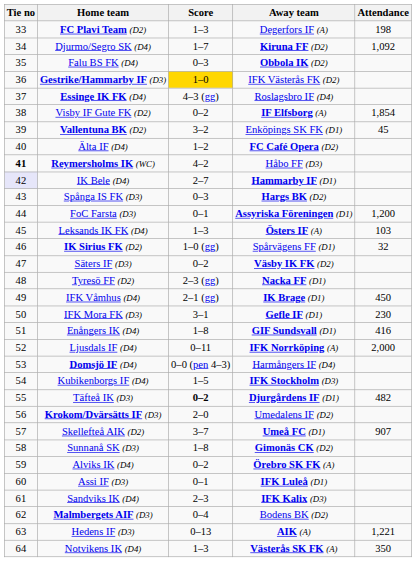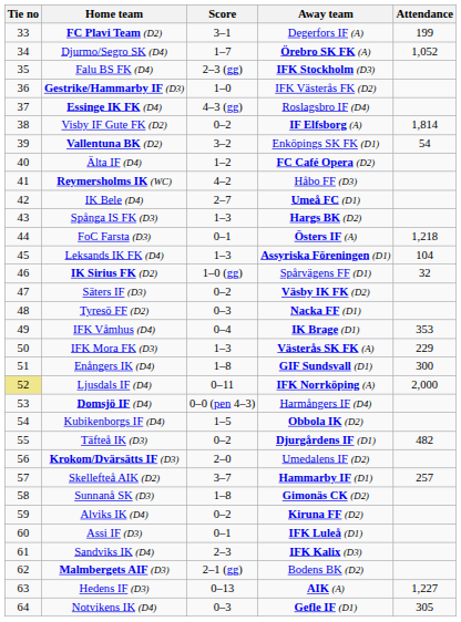 <table class="wikitable" style="text-align:center">
 <tr>
 <th style= width="40px">Tie no</th>
 <th style= width="150px">Home team</th>
 <th style= width="60px">Score</th>
 <th style= width="150px">Away team</th>
 <th style= width="30px">Attendance</th>
 </tr>
 <tr>
 <td>33</td>
 <td><strong><a href='#'>FC Plavi Team</a></strong> <em><small>(D2)</small></em></td>
-<td>1–3</td>
+<td>3–1</td>
 <td><a href='#'>Degerfors IF</a> <em><small>(A)</small></em></td>
-<td>198</td>
+<td>199</td>
 </tr>
 <tr>
 <td>34</td>
 <td><a href='#'>Djurmo/Segro SK</a> <em><small>(D4)</small></em></td>
 <td>1–7</td>
-<td><strong><a href='#'>Kiruna FF</a></strong> <em><small>(D2)</small></em></td>
-<td>1,092</td>
+<td><strong><a href='#'>Örebro SK FK</a></strong> <em><small>(A)</small></em></td>
+<td>1,052</td>
 </tr>
 <tr>
 <td>35</td>
 <td><a href='#'>Falu BS FK</a> <em><small>(D4)</small></em></td>
-<td>0–3</td>
-<td><strong><a href='#'>Obbola IK</a></strong> <em><small>(D2)</small></em></td>
+<td>2–3 (<a href='#'>gg</a>)</td>
+<td><strong><a href='#'>IFK Stockholm</a></strong> <em><small>(D3)</small></em></td>
 <td></td>
 </tr>
 <tr>
 <td>36</td>
 <td><strong><a href='#'>Gestrike/Hammarby IF</a></strong> <em><small>(D3)</small></em></td>
-<td style="background: gold;">1–0</td>
+<td>1–0</td>
 <td><a href='#'>IFK Västerås FK</a> <em><small>(D2)</small></em></td>
 <td></td>
 </tr>
 <tr>
 <td>37</td>
 <td><strong><a href='#'>Essinge IK FK</a></strong> <em><small>(D4)</small></em></td>
 <td>4–3 (<a href='#'>gg</a>)</td>
 <td><a href='#'>Roslagsbro IF</a> <em><small>(D4)</small></em></td>
 <td></td>
 </tr>
 <tr>
 <td>38</td>
 <td><a href='#'>Visby IF Gute FK</a> <em><small>(D2)</small></em></td>
 <td>0–2</td>
 <td><strong><a href='#'>IF Elfsborg</a></strong> <em><small>(A)</small></em></td>
-<td>1,854</td>
+<td>1,814</td>
 </tr>
 <tr>
 <td>39</td>
 <td><strong><a href='#'>Vallentuna BK</a></strong> <em><small>(D2)</small></em></td>
 <td>3–2</td>
 <td><a href='#'>Enköpings SK FK</a> <em><small>(D1)</small></em></td>
-<td>45</td>
+<td>54</td>
 </tr>
 <tr>
 <td>40</td>
 <td><a href='#'>Älta IF</a> <em><small>(D4)</small></em></td>
 <td>1–2</td>
 <td><strong><a href='#'>FC Café Opera</a></strong> <em><small>(D2)</small></em></td>
 <td></td>
 </tr>
 <tr>
-<td><strong>41</strong></td>
+<td>41</td>
 <td><strong><a href='#'>Reymersholms IK</a></strong> <em><small>(WC)</small></em></td>
 <td>4–2</td>
 <td><a href='#'>Håbo FF</a> <em><small>(D3)</small></em></td>
 <td></td>
 </tr>
 <tr>
-<td style="background: lavender;">42</td>
+<td>42</td>
 <td><a href='#'>IK Bele</a> <em><small>(D4)</small></em></td>
 <td>2–7</td>
-<td><strong><a href='#'>Hammarby IF</a></strong> <em><small>(D1)</small></em></td>
+<td><strong><a href='#'>Umeå FC</a></strong> <em><small>(D1)</small></em></td>
 <td></td>
 </tr>
 <tr>
 <td>43</td>
 <td><a href='#'>Spånga IS FK</a> <em><small>(D3)</small></em></td>
-<td>0–3</td>
+<td>1–3</td>
 <td><strong><a href='#'>Hargs BK</a></strong> <em><small>(D2)</small></em></td>
 <td></td>
 </tr>
 <tr>
 <td>44</td>
 <td><a href='#'>FoC Farsta</a> <em><small>(D3)</small></em></td>
 <td>0–1</td>
-<td><strong><a href='#'>Assyriska Föreningen</a></strong> <em><small>(D1)</small></em></td>
-<td>1,200</td>
+<td><strong><a href='#'>Östers IF</a></strong> <em><small>(A)</small></em></td>
+<td>1,218</td>
 </tr>
 <tr>
 <td>45</td>
 <td><a href='#'>Leksands IK FK</a> <em><small>(D4)</small></em></td>
 <td>1–3</td>
-<td><strong><a href='#'>Östers IF</a></strong> <em><small>(A)</small></em></td>
-<td>103</td>
+<td><strong><a href='#'>Assyriska Föreningen</a></strong> <em><small>(D1)</small></em></td>
+<td>104</td>
 </tr>
 <tr>
 <td>46</td>
 <td><strong><a href='#'>IK Sirius FK</a></strong> <em><small>(D2)</small></em></td>
 <td>1–0 (<a href='#'>gg</a>)</td>
 <td><a href='#'>Spårvägens FF</a> <em><small>(D1)</small></em></td>
 <td>32</td>
 </tr>
 <tr>
 <td>47</td>
 <td><a href='#'>Säters IF</a> <em><small>(D3)</small></em></td>
 <td>0–2</td>
 <td><strong><a href='#'>Väsby IK FK</a></strong> <em><small>(D2)</small></em></td>
 <td></td>
 </tr>
 <tr>
 <td>48</td>
 <td><a href='#'>Tyresö FF</a> <em><small>(D2)</small></em></td>
-<td>2–3 (<a href='#'>gg</a>)</td>
+<td>0–3</td>
 <td><strong><a href='#'>Nacka FF</a></strong> <em><small>(D1)</small></em></td>
 <td></td>
 </tr>
 <tr>
 <td>49</td>
 <td><a href='#'>IFK Våmhus</a> <em><small>(D4)</small></em></td>
-<td>2–1 (<a href='#'>gg</a>)</td>
+<td>0–4</td>
 <td><strong><a href='#'>IK Brage</a></strong> <em><small>(D1)</small></em></td>
-<td>450</td>
+<td>353</td>
 </tr>
 <tr>
 <td>50</td>
 <td><a href='#'>IFK Mora FK</a> <em><small>(D3)</small></em></td>
-<td>3–1</td>
-<td><strong><a href='#'>Gefle IF</a></strong> <em><small>(D1)</small></em></td>
-<td>230</td>
+<td>1–3</td>
+<td><strong><a href='#'>Västerås SK FK</a></strong> <em><small>(A)</small></em></td>
+<td>229</td>
 </tr>
 <tr>
 <td>51</td>
 <td><a href='#'>Enångers IK</a> <em><small>(D4)</small></em></td>
 <td>1–8</td>
 <td><strong><a href='#'>GIF Sundsvall</a></strong> <em><small>(D1)</small></em></td>
-<td>416</td>
+<td>300</td>
 </tr>
 <tr>
-<td>52</td>
+<td style="background: khaki;">52</td>
 <td><a href='#'>Ljusdals IF</a> <em><small>(D4)</small></em></td>
 <td>0–11</td>
 <td><strong><a href='#'>IFK Norrköping</a></strong> <em><small>(A)</small></em></td>
 <td>2,000</td>
 </tr>
 <tr>
 <td>53</td>
 <td><strong><a href='#'>Domsjö IF</a></strong> <em><small>(D4)</small></em></td>
 <td>0–0 (<a href='#'>pen</a> 4–3)</td>
 <td><a href='#'>Harmångers IF</a> <em><small>(D4)</small></em></td>
 </tr>
 <tr>
 <td>54</td>
 <td><a href='#'>Kubikenborgs IF</a> <em><small>(D4)</small></em></td>
 <td>1–5</td>
-<td><strong><a href='#'>IFK Stockholm</a></strong> <em><small>(D3)</small></em></td>
+<td><strong><a href='#'>Obbola IK</a></strong> <em><small>(D2)</small></em></td>
 <td></td>
 </tr>
 <tr>
 <td>55</td>
 <td><a href='#'>Täfteå IK</a> <em><small>(D3)</small></em></td>
-<td><strong>0–2</strong></td>
+<td>0–2</td>
 <td><strong><a href='#'>Djurgårdens IF</a></strong> <em><small>(D1)</small></em></td>
 <td>482</td>
 </tr>
 <tr>
 <td>56</td>
 <td><strong><a href='#'>Krokom/Dvärsätts IF</a></strong> <em><small>(D3)</small></em></td>
 <td>2–0</td>
 <td><a href='#'>Umedalens IF</a> <em><small>(D2)</small></em></td>
 <td></td>
 </tr>
 <tr>
 <td>57</td>
 <td><a href='#'>Skellefteå AIK</a> <em><small>(D2)</small></em></td>
 <td>3–7</td>
-<td><strong><a href='#'>Umeå FC</a></strong> <em><small>(D1)</small></em></td>
-<td>907</td>
+<td><strong><a href='#'>Hammarby IF</a></strong> <em><small>(D1)</small></em></td>
+<td>257</td>
 </tr>
 <tr>
 <td>58</td>
 <td><a href='#'>Sunnanå SK</a> <em><small>(D3)</small></em></td>
 <td>1–8</td>
 <td><strong><a href='#'>Gimonäs CK</a></strong> <em><small>(D2)</small></em></td>
 <td></td>
 </tr>
 <tr>
 <td>59</td>
 <td><a href='#'>Alviks IK</a> <em><small>(D4)</small></em></td>
 <td>0–2</td>
-<td><strong><a href='#'>Örebro SK FK</a></strong> <em><small>(A)</small></em></td>
+<td><strong><a href='#'>Kiruna FF</a></strong> <em><small>(D2)</small></em></td>
 <td></td>
 </tr>
 <tr>
 <td>60</td>
 <td><a href='#'>Assi IF</a> <em><small>(D3)</small></em></td>
 <td>0–1</td>
 <td><strong><a href='#'>IFK Luleå</a></strong> <em><small>(D1)</small></em></td>
 <td></td>
 </tr>
 <tr>
 <td>61</td>
 <td><a href='#'>Sandviks IK</a> <em><small>(D4)</small></em></td>
 <td>2–3</td>
 <td><strong><a href='#'>IFK Kalix</a></strong> <em><small>(D3)</small></em></td>
 <td></td>
 </tr>
 <tr>
 <td>62</td>
 <td><strong><a href='#'>Malmbergets AIF</a></strong> <em><small>(D3)</small></em></td>
-<td>0–4</td>
+<td>2–1 (<a href='#'>gg</a>)</td>
 <td><a href='#'>Bodens BK</a> <em><small>(D2)</small></em></td>
 <td></td>
 </tr>
 <tr>
 <td>63</td>
 <td><a href='#'>Hedens IF</a> <em><small>(D3)</small></em></td>
 <td>0–13</td>
 <td><strong><a href='#'>AIK</a></strong> <em><small>(A)</small></em></td>
-<td>1,221</td>
+<td>1,227</td>
 </tr>
 <tr>
 <td>64</td>
 <td><a href='#'>Notvikens IK</a> <em><small>(D4)</small></em></td>
-<td>1–3</td>
-<td><strong><a href='#'>Västerås SK FK</a></strong> <em><small>(A)</small></em></td>
-<td>350</td>
+<td>0–3</td>
+<td><strong><a href='#'>Gefle IF</a></strong> <em><small>(D1)</small></em></td>
+<td>305</td>
 </tr>
 </table>
